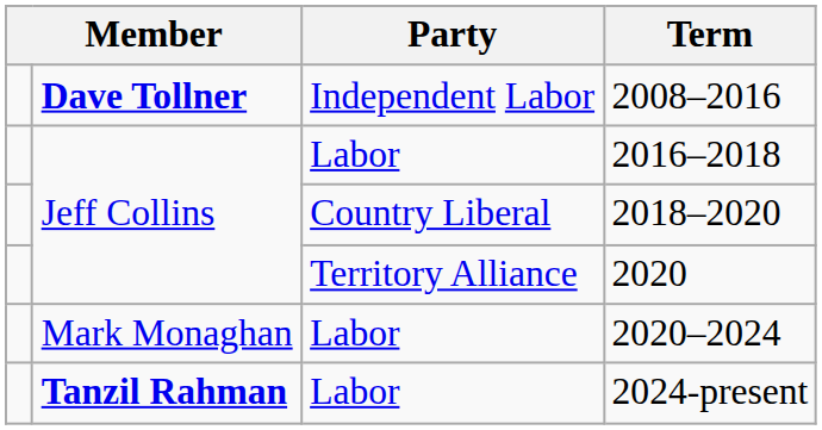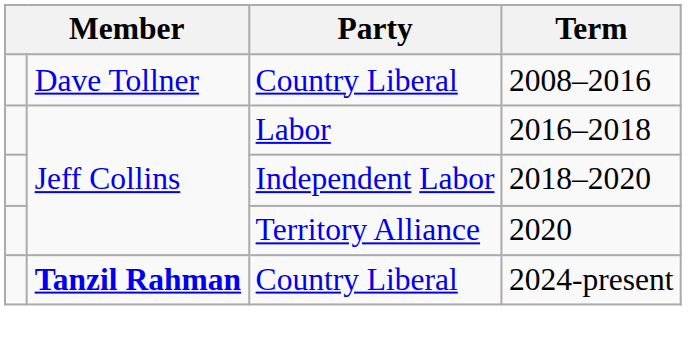 <table class="wikitable">
 <tr>
 <th colspan="2">Member</th>
 <th>Party</th>
 <th>Term</th>
 </tr>
 <tr>
 <td> </td>
-<td><strong><a href='#'>Dave Tollner</a></strong></td>
-<td><a href='#'>Independent</a> <a href='#'>Labor</a></td>
+<td><a href='#'>Dave Tollner</a></td>
+<td><a href='#'>Country Liberal</a></td>
 <td>2008–2016</td>
 </tr>
 <tr>
 <td> </td>
 <td rowspan="3"><a href='#'>Jeff Collins</a></td>
 <td><a href='#'>Labor</a></td>
 <td>2016–2018</td>
 </tr>
 <tr>
 <td> </td>
-<td><a href='#'>Country Liberal</a></td>
+<td><a href='#'>Independent</a> <a href='#'>Labor</a></td>
 <td>2018–2020</td>
 </tr>
 <tr>
 <td> </td>
 <td><a href='#'>Territory Alliance</a></td>
 <td>2020</td>
 </tr>
 <tr>
 <td> </td>
-<td><a href='#'>Mark Monaghan</a></td>
-<td><a href='#'>Labor</a></td>
-<td>2020–2024</td>
-</tr>
-<tr>
-<td> </td>
 <td><strong><a href='#'>Tanzil Rahman</a></strong></td>
-<td><a href='#'>Labor</a></td>
+<td><a href='#'>Country Liberal</a></td>
 <td>2024-present</td>
 </tr>
 </table>
